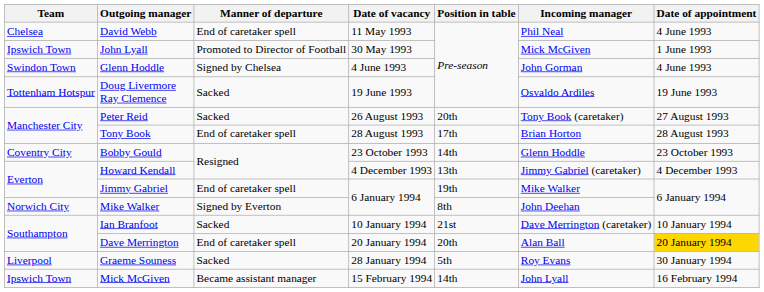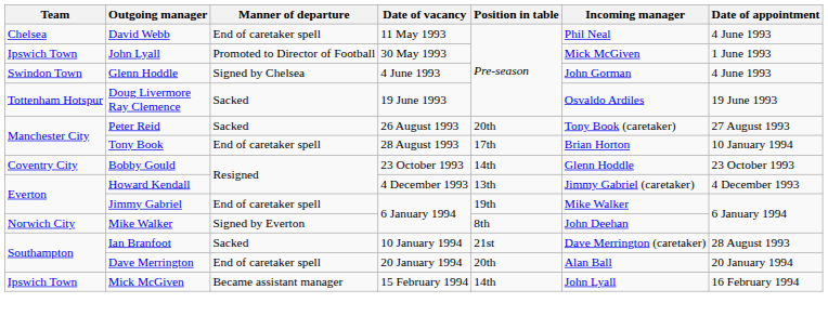 <table class="wikitable">
 <tr>
 <th>Team</th>
 <th>Outgoing manager</th>
 <th>Manner of departure</th>
 <th>Date of vacancy</th>
 <th>Position in table</th>
 <th>Incoming manager</th>
 <th>Date of appointment</th>
 </tr>
 <tr>
 <td><a href='#'>Chelsea</a></td>
 <td> <a href='#'>David Webb</a></td>
 <td>End of caretaker spell</td>
 <td>11 May 1993</td>
 <td rowspan=4><em>Pre-season</em></td>
 <td> <a href='#'>Phil Neal</a></td>
 <td>4 June 1993</td>
 </tr>
 <tr>
 <td><a href='#'>Ipswich Town</a></td>
 <td> <a href='#'>John Lyall</a></td>
 <td>Promoted to Director of Football</td>
 <td>30 May 1993</td>
 <td> <a href='#'>Mick McGiven</a></td>
 <td>1 June 1993</td>
 </tr>
 <tr>
 <td><a href='#'>Swindon Town</a></td>
 <td> <a href='#'>Glenn Hoddle</a></td>
 <td>Signed by Chelsea</td>
 <td>4 June 1993</td>
 <td> <a href='#'>John Gorman</a></td>
 <td>4 June 1993</td>
 </tr>
 <tr>
 <td><a href='#'>Tottenham Hotspur</a></td>
 <td> <a href='#'>Doug Livermore</a><br> <a href='#'>Ray Clemence</a></td>
 <td>Sacked</td>
 <td>19 June 1993</td>
 <td> <a href='#'>Osvaldo Ardiles</a></td>
 <td>19 June 1993</td>
 </tr>
 <tr>
 <td rowspan=2><a href='#'>Manchester City</a></td>
 <td> <a href='#'>Peter Reid</a></td>
 <td>Sacked</td>
 <td>26 August 1993</td>
 <td>20th</td>
 <td> <a href='#'>Tony Book</a> (caretaker)</td>
 <td>27 August 1993</td>
 </tr>
 <tr>
 <td> <a href='#'>Tony Book</a></td>
 <td>End of caretaker spell</td>
 <td>28 August 1993</td>
 <td>17th</td>
 <td> <a href='#'>Brian Horton</a></td>
-<td>28 August 1993</td>
+<td>10 January 1994</td>
 </tr>
 <tr>
 <td><a href='#'>Coventry City</a></td>
 <td> <a href='#'>Bobby Gould</a></td>
 <td rowspan=2>Resigned</td>
 <td>23 October 1993</td>
 <td>14th</td>
 <td> <a href='#'>Glenn Hoddle</a></td>
 <td>23 October 1993</td>
 </tr>
 <tr>
 <td rowspan=2><a href='#'>Everton</a></td>
 <td> <a href='#'>Howard Kendall</a></td>
 <td>4 December 1993</td>
 <td>13th</td>
 <td> <a href='#'>Jimmy Gabriel</a> (caretaker)</td>
 <td>4 December 1993</td>
 </tr>
 <tr>
 <td> <a href='#'>Jimmy Gabriel</a></td>
 <td>End of caretaker spell</td>
 <td rowspan=2>6 January 1994</td>
 <td>19th</td>
 <td> <a href='#'>Mike Walker</a></td>
 <td rowspan=2>6 January 1994</td>
 </tr>
 <tr>
 <td><a href='#'>Norwich City</a></td>
 <td> <a href='#'>Mike Walker</a></td>
 <td>Signed by Everton</td>
 <td>8th</td>
 <td> <a href='#'>John Deehan</a></td>
 </tr>
 <tr>
 <td rowspan=2><a href='#'>Southampton</a></td>
 <td> <a href='#'>Ian Branfoot</a></td>
 <td>Sacked</td>
 <td>10 January 1994</td>
 <td>21st</td>
 <td> <a href='#'>Dave Merrington</a> (caretaker)</td>
-<td>10 January 1994</td>
+<td>28 August 1993</td>
 </tr>
 <tr>
 <td> <a href='#'>Dave Merrington</a></td>
 <td>End of caretaker spell</td>
 <td>20 January 1994</td>
 <td>20th</td>
 <td> <a href='#'>Alan Ball</a></td>
-<td style="background: gold;">20 January 1994</td>
-</tr>
-<tr>
-<td><a href='#'>Liverpool</a></td>
-<td> <a href='#'>Graeme Souness</a></td>
-<td>Sacked</td>
-<td>28 January 1994</td>
-<td>5th</td>
-<td> <a href='#'>Roy Evans</a></td>
-<td>30 January 1994</td>
+<td>20 January 1994</td>
 </tr>
 <tr>
 <td><a href='#'>Ipswich Town</a></td>
 <td> <a href='#'>Mick McGiven</a></td>
 <td>Became assistant manager</td>
 <td>15 February 1994</td>
 <td>14th</td>
 <td> <a href='#'>John Lyall</a></td>
 <td>16 February 1994</td>
 </tr>
 </table>
